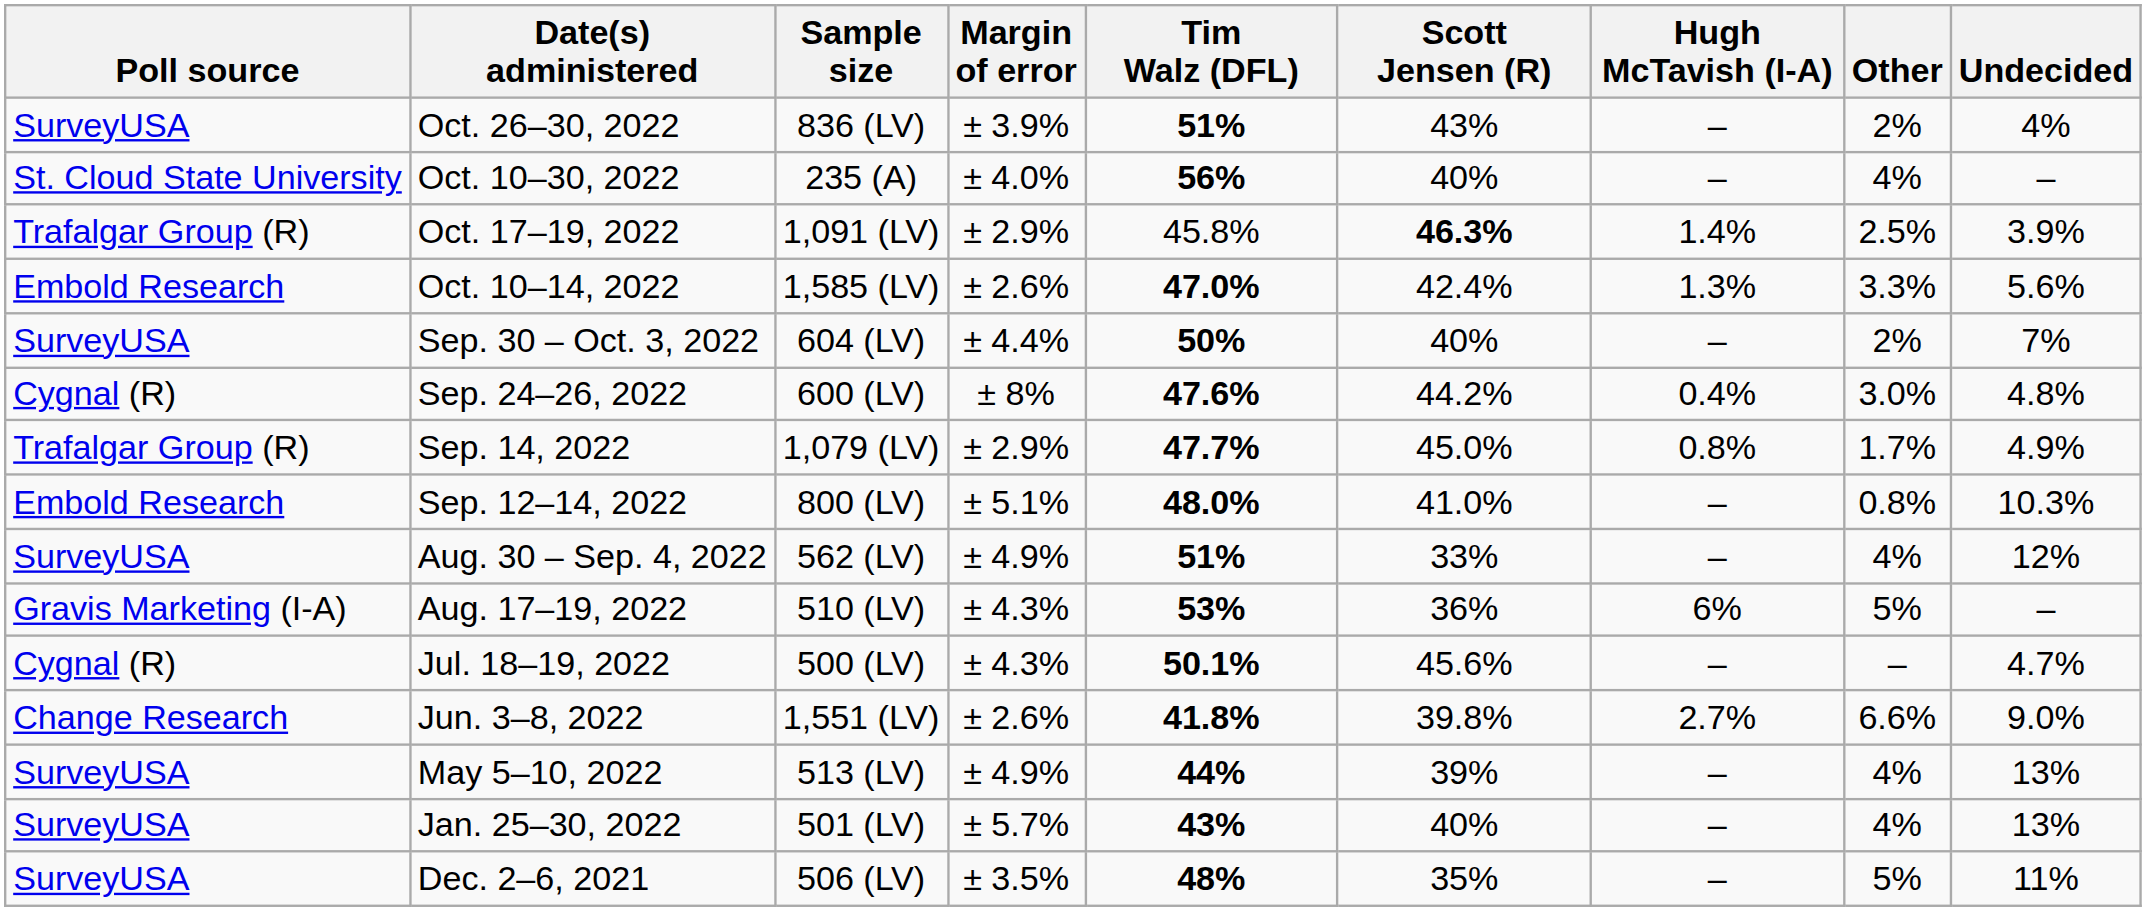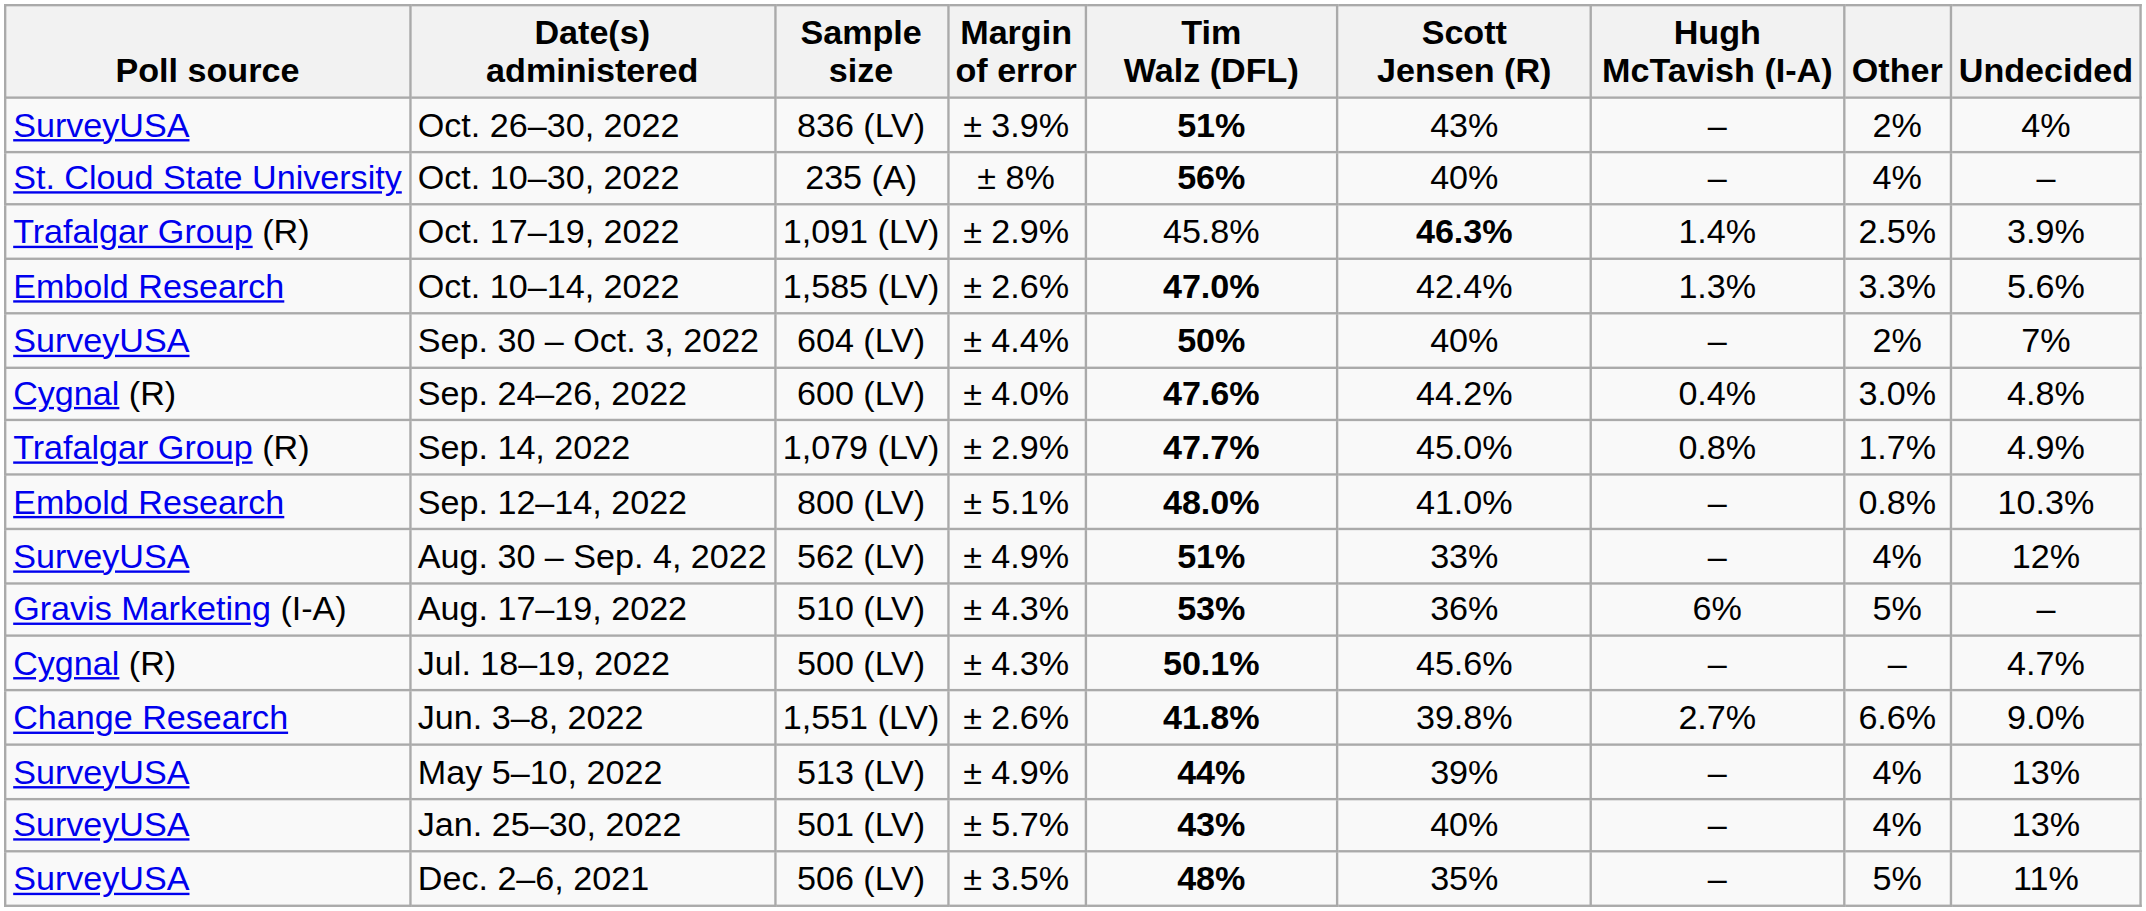 <table class="wikitable" style="font-size:90%;text-align:center;">
 <tr valign=bottom>
 <th>Poll source</th>
 <th>Date(s)<br>administered</th>
 <th>Sample<br>size</th>
 <th>Margin<br>of error</th>
 <th style="width:100px;">Tim<br>Walz (DFL)</th>
 <th style="width:100px;">Scott<br>Jensen (R)</th>
 <th style="width:100px;">Hugh<br>McTavish (I-A)</th>
 <th>Other</th>
 <th>Undecided</th>
 </tr>
 <tr>
 <td style="text-align:left;"><a href='#'>SurveyUSA</a></td>
 <td style="text-align:left;">Oct. 26–30, 2022</td>
 <td>836 (LV)</td>
 <td>± 3.9%</td>
 <td><strong>51%</strong></td>
 <td>43%</td>
 <td>–</td>
 <td>2%</td>
 <td>4%</td>
 </tr>
 <tr>
 <td style="text-align:left;"><a href='#'>St. Cloud State University</a></td>
 <td style="text-align:left;">Oct. 10–30, 2022</td>
 <td>235 (A)</td>
-<td>± 4.0%</td>
+<td>± 8%</td>
 <td><strong>56%</strong></td>
 <td>40%</td>
 <td>–</td>
 <td>4%</td>
 <td>–</td>
 </tr>
 <tr>
 <td style="text-align:left;"><a href='#'>Trafalgar Group</a> (R)</td>
 <td style="text-align:left;">Oct. 17–19, 2022</td>
 <td>1,091 (LV)</td>
 <td>± 2.9%</td>
 <td>45.8%</td>
 <td><strong>46.3%</strong></td>
 <td>1.4%</td>
 <td>2.5%</td>
 <td>3.9%</td>
 </tr>
 <tr>
 <td style="text-align:left;"><a href='#'>Embold Research</a></td>
 <td style="text-align:left;">Oct. 10–14, 2022</td>
 <td>1,585 (LV)</td>
 <td>± 2.6%</td>
 <td><strong>47.0%</strong></td>
 <td>42.4%</td>
 <td>1.3%</td>
 <td>3.3%</td>
 <td>5.6%</td>
 </tr>
 <tr>
 <td style="text-align:left;"><a href='#'>SurveyUSA</a></td>
 <td style="text-align:left;">Sep. 30 – Oct. 3, 2022</td>
 <td>604 (LV)</td>
 <td>± 4.4%</td>
 <td><strong>50%</strong></td>
 <td>40%</td>
 <td>–</td>
 <td>2%</td>
 <td>7%</td>
 </tr>
 <tr>
 <td style="text-align:left;"><a href='#'>Cygnal</a> (R)</td>
 <td style="text-align:left;">Sep. 24–26, 2022</td>
 <td>600 (LV)</td>
-<td>± 8%</td>
+<td>± 4.0%</td>
 <td><strong>47.6%</strong></td>
 <td>44.2%</td>
 <td>0.4%</td>
 <td>3.0%</td>
 <td>4.8%</td>
 </tr>
 <tr>
 <td style="text-align:left;"><a href='#'>Trafalgar Group</a> (R)</td>
 <td style="text-align:left;">Sep. 14, 2022</td>
 <td>1,079 (LV)</td>
 <td>± 2.9%</td>
 <td><strong>47.7%</strong></td>
 <td>45.0%</td>
 <td>0.8%</td>
 <td>1.7%</td>
 <td>4.9%</td>
 </tr>
 <tr>
 <td style="text-align:left;"><a href='#'>Embold Research</a></td>
 <td style="text-align:left;">Sep. 12–14, 2022</td>
 <td>800 (LV)</td>
 <td>± 5.1%</td>
 <td><strong>48.0%</strong></td>
 <td>41.0%</td>
 <td>–</td>
 <td>0.8%</td>
 <td>10.3%</td>
 </tr>
 <tr>
 <td style="text-align:left;"><a href='#'>SurveyUSA</a></td>
 <td style="text-align:left;">Aug. 30 – Sep. 4, 2022</td>
 <td>562 (LV)</td>
 <td>± 4.9%</td>
 <td><strong>51%</strong></td>
 <td>33%</td>
 <td>–</td>
 <td>4%</td>
 <td>12%</td>
 </tr>
 <tr>
 <td style="text-align:left;"><a href='#'>Gravis Marketing</a> (I-A)</td>
 <td style="text-align:left;">Aug. 17–19, 2022</td>
 <td>510 (LV)</td>
 <td>± 4.3%</td>
 <td><strong>53%</strong></td>
 <td>36%</td>
 <td>6%</td>
 <td>5%</td>
 <td>–</td>
 </tr>
 <tr>
 <td style="text-align:left;"><a href='#'>Cygnal</a> (R)</td>
 <td style="text-align:left;">Jul. 18–19, 2022</td>
 <td>500 (LV)</td>
 <td>± 4.3%</td>
 <td><strong>50.1%</strong></td>
 <td>45.6%</td>
 <td>–</td>
 <td>–</td>
 <td>4.7%</td>
 </tr>
 <tr>
 <td style="text-align:left;"><a href='#'>Change Research</a></td>
 <td style="text-align:left;">Jun. 3–8, 2022</td>
 <td>1,551 (LV)</td>
 <td>± 2.6%</td>
 <td><strong>41.8%</strong></td>
 <td>39.8%</td>
 <td>2.7%</td>
 <td>6.6%</td>
 <td>9.0%</td>
 </tr>
 <tr>
 <td style="text-align:left;"><a href='#'>SurveyUSA</a></td>
 <td style="text-align:left;">May 5–10, 2022</td>
 <td>513 (LV)</td>
 <td>± 4.9%</td>
 <td><strong>44%</strong></td>
 <td>39%</td>
 <td>–</td>
 <td>4%</td>
 <td>13%</td>
 </tr>
 <tr>
 <td style="text-align:left;"><a href='#'>SurveyUSA</a></td>
 <td style="text-align:left;">Jan. 25–30, 2022</td>
 <td>501 (LV)</td>
 <td>± 5.7%</td>
 <td><strong>43%</strong></td>
 <td>40%</td>
 <td>–</td>
 <td>4%</td>
 <td>13%</td>
 </tr>
 <tr>
 <td style="text-align:left;"><a href='#'>SurveyUSA</a></td>
 <td style="text-align:left;">Dec. 2–6, 2021</td>
 <td>506 (LV)</td>
 <td>± 3.5%</td>
 <td><strong>48%</strong></td>
 <td>35%</td>
 <td>–</td>
 <td>5%</td>
 <td>11%</td>
 </tr>
 </table>
